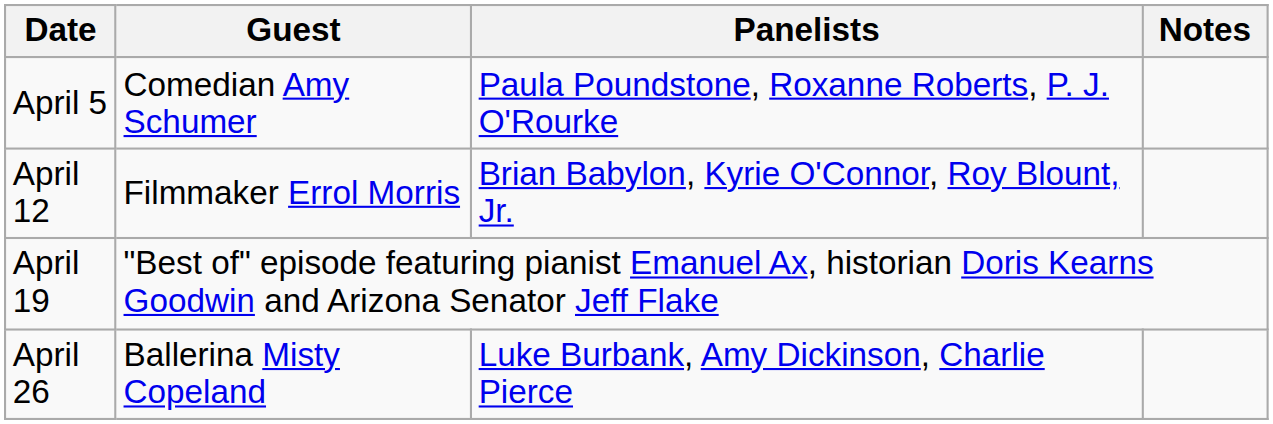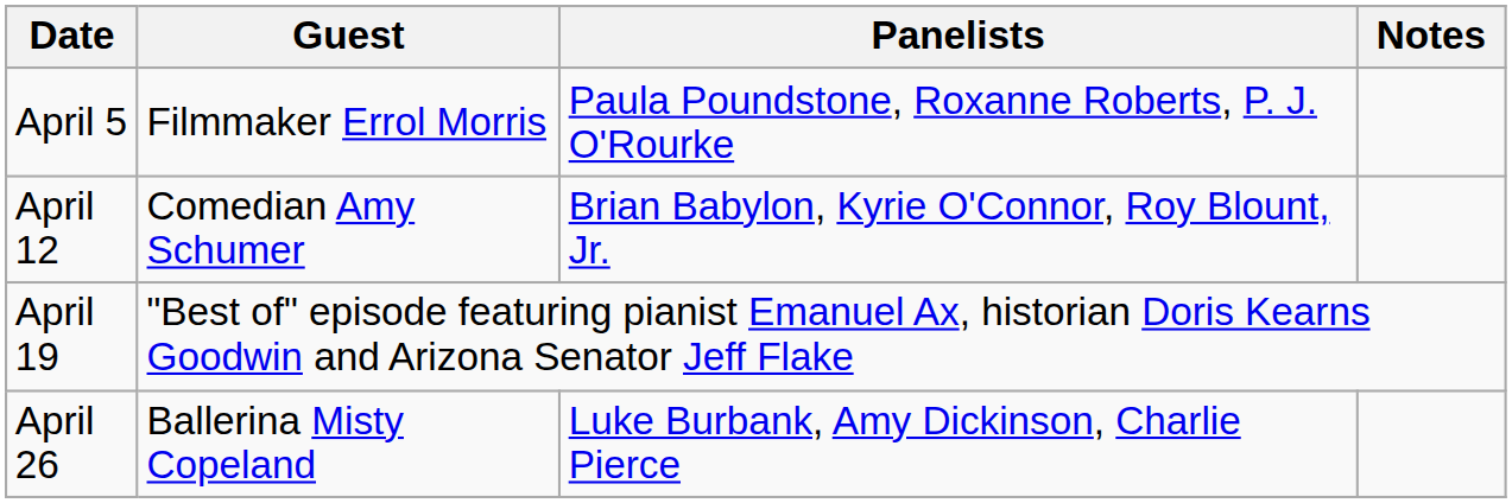 <table class="wikitable">
 <tr>
 <th>Date</th>
 <th>Guest</th>
 <th>Panelists</th>
 <th>Notes</th>
 </tr>
 <tr>
 <td>April 5</td>
-<td>Comedian <a href='#'>Amy Schumer</a></td>
+<td>Filmmaker <a href='#'>Errol Morris</a></td>
 <td><a href='#'>Paula Poundstone</a>, <a href='#'>Roxanne Roberts</a>, <a href='#'>P. J. O'Rourke</a></td>
 <td></td>
 </tr>
 <tr>
 <td>April 12</td>
-<td>Filmmaker <a href='#'>Errol Morris</a></td>
+<td>Comedian <a href='#'>Amy Schumer</a></td>
 <td><a href='#'>Brian Babylon</a>, <a href='#'>Kyrie O'Connor</a>, <a href='#'>Roy Blount, Jr.</a></td>
 <td></td>
 </tr>
 <tr>
 <td>April 19</td>
 <td colspan="3">"Best of" episode featuring pianist <a href='#'>Emanuel Ax</a>, historian <a href='#'>Doris Kearns Goodwin</a> and Arizona Senator <a href='#'>Jeff Flake</a></td>
 </tr>
 <tr>
 <td>April 26</td>
 <td>Ballerina <a href='#'>Misty Copeland</a></td>
 <td><a href='#'>Luke Burbank</a>, <a href='#'>Amy Dickinson</a>, <a href='#'>Charlie Pierce</a></td>
 <td></td>
 </tr>
 </table>
